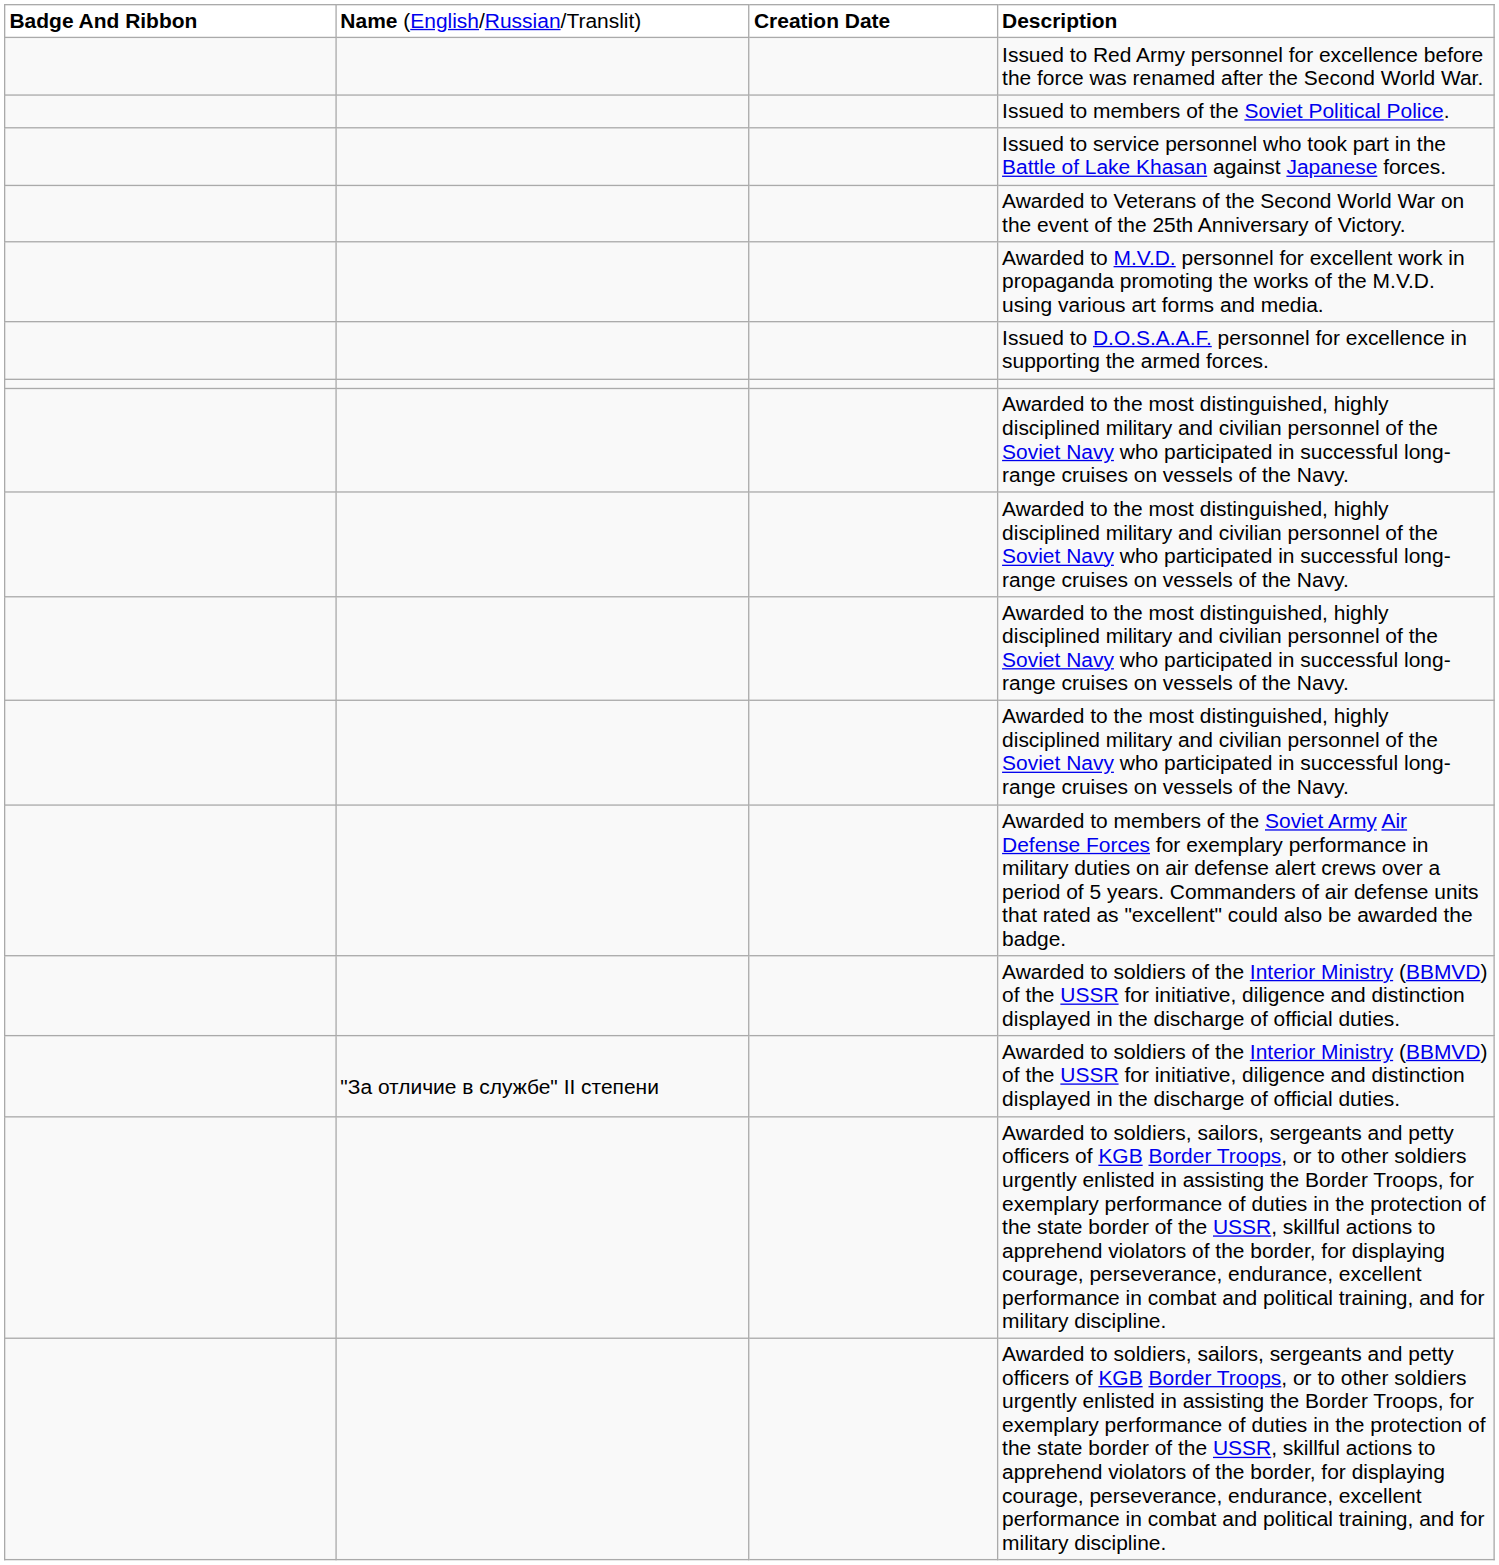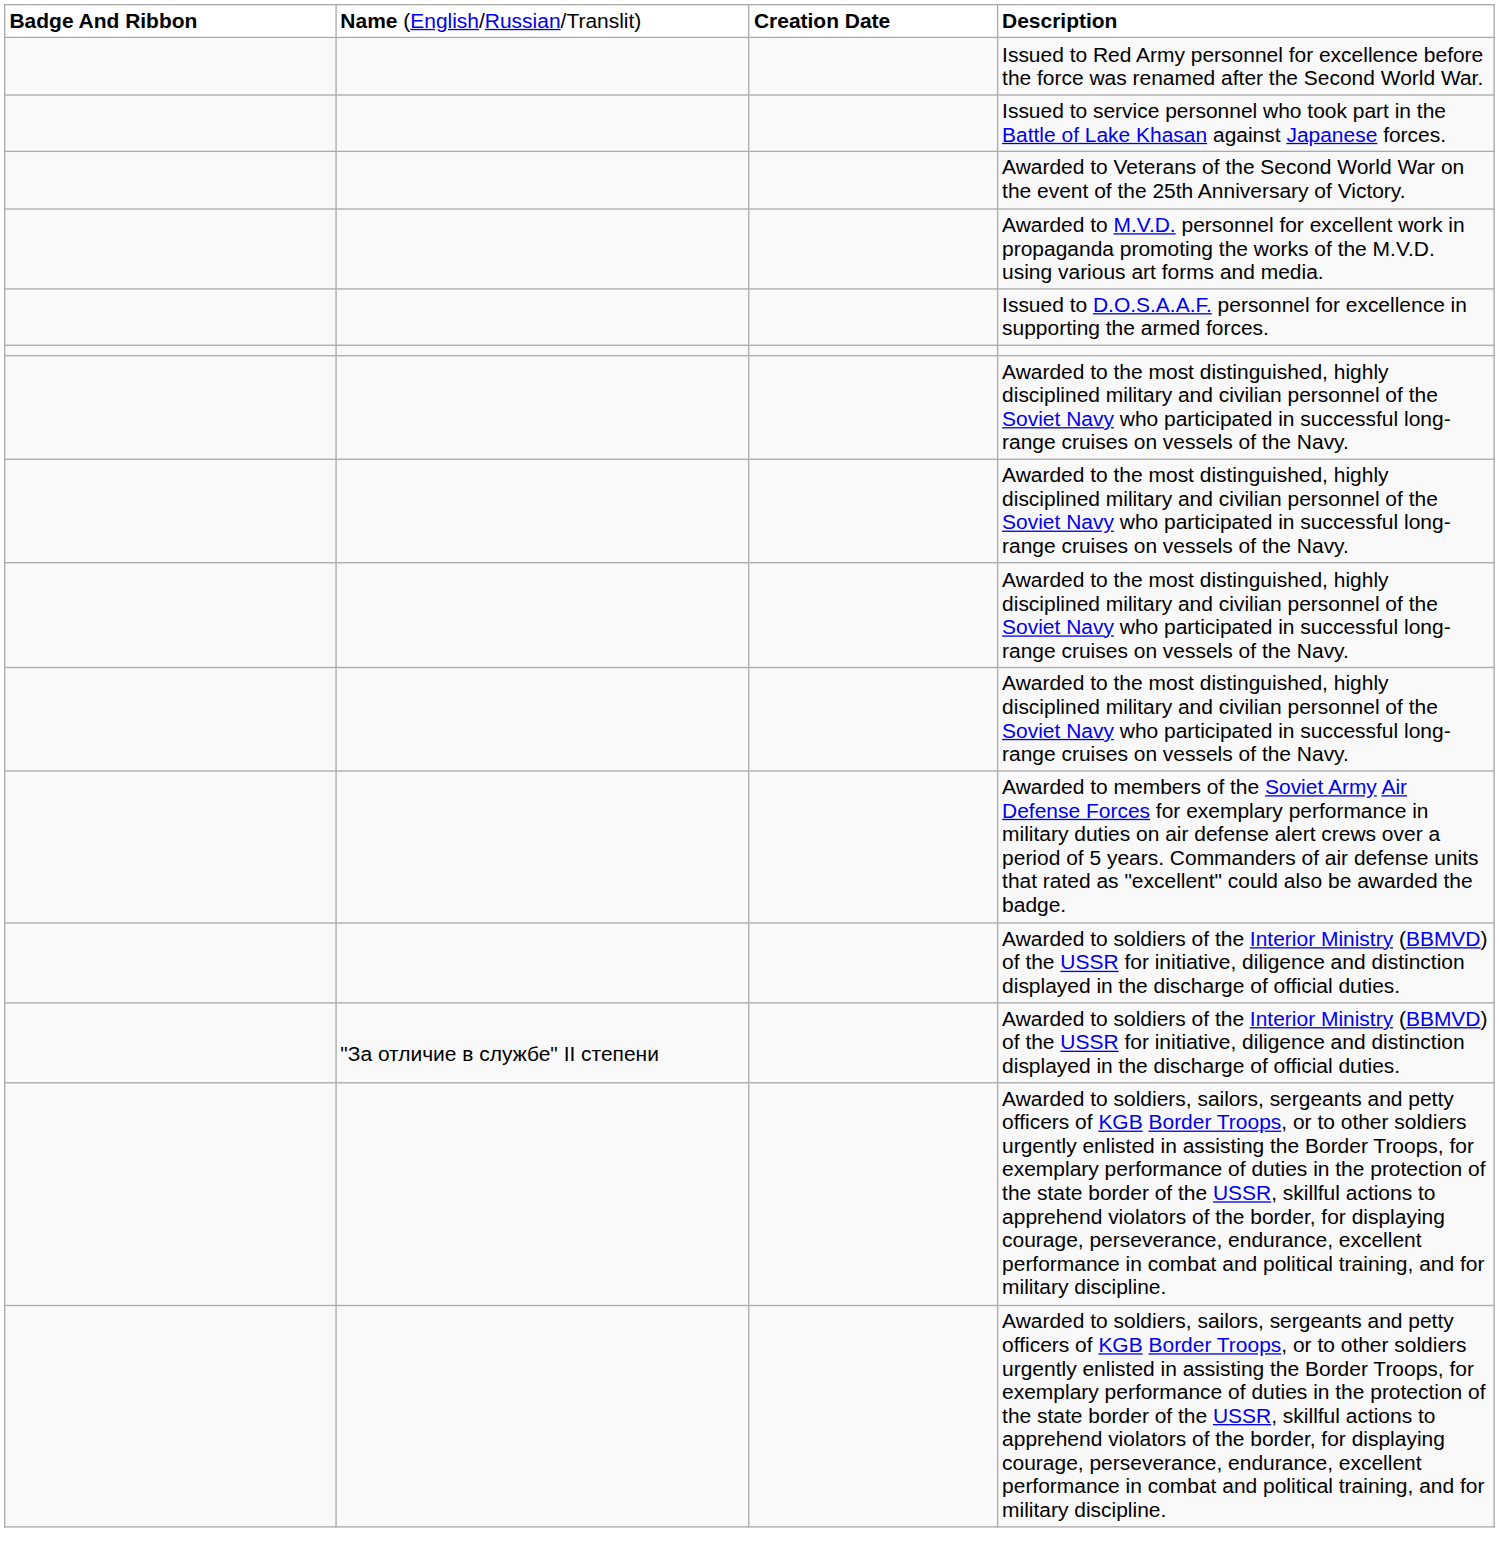 <table class="wikitable" width="90%">
 <tr>
 <td width="20%" bgcolor="#FFFFFF"><strong>Badge And Ribbon</strong></td>
 <td width="25%" bgcolor="#FFFFFF"><strong>Name</strong> (<a href='#'>English</a>/<a href='#'>Russian</a>/Translit)</td>
 <td width="15%" bgcolor="#FFFFFF"><strong>Creation Date</strong></td>
 <td width="30%" bgcolor="#FFFFFF"><strong>Description</strong></td>
 </tr>
 <tr>
 <td></td>
 <td></td>
 <td></td>
 <td>Issued to Red Army personnel for excellence before the force was renamed after the Second World War.</td>
-</tr>
-<tr>
-<td></td>
-<td></td>
-<td></td>
-<td>Issued to members of the <a href='#'>Soviet Political Police</a>.</td>
 </tr>
 <tr>
 <td></td>
 <td></td>
 <td></td>
 <td>Issued to service personnel who took part in the <a href='#'>Battle of Lake Khasan</a> against <a href='#'>Japanese</a> forces.</td>
 </tr>
 <tr>
 <td></td>
 <td></td>
 <td></td>
 <td>Awarded to Veterans of the Second World War on the event of the 25th Anniversary of Victory.</td>
 </tr>
 <tr>
 <td></td>
 <td></td>
 <td></td>
 <td>Awarded to <a href='#'>M.V.D.</a> personnel for excellent work in propaganda promoting the works of the M.V.D. using various art forms and media.</td>
 </tr>
 <tr>
 <td></td>
 <td></td>
 <td></td>
 <td>Issued to <a href='#'>D.O.S.A.A.F.</a> personnel for excellence in supporting the armed forces.</td>
 </tr>
 <tr>
 <td></td>
 <td></td>
 <td></td>
 <td></td>
 </tr>
 <tr>
 <td></td>
 <td></td>
 <td></td>
 <td>Awarded to the most distinguished, highly disciplined military and civilian personnel of the <a href='#'>Soviet Navy</a> who participated in successful long-range cruises on vessels of the Navy.</td>
 </tr>
 <tr>
 <td></td>
 <td></td>
 <td></td>
 <td>Awarded to the most distinguished, highly disciplined military and civilian personnel of the <a href='#'>Soviet Navy</a> who participated in successful long-range cruises on vessels of the Navy.</td>
 </tr>
 <tr>
 <td></td>
 <td></td>
 <td></td>
 <td>Awarded to the most distinguished, highly disciplined military and civilian personnel of the <a href='#'>Soviet Navy</a> who participated in successful long-range cruises on vessels of the Navy.</td>
 </tr>
 <tr>
 <td></td>
 <td></td>
 <td></td>
 <td>Awarded to the most distinguished, highly disciplined military and civilian personnel of the <a href='#'>Soviet Navy</a> who participated in successful long-range cruises on vessels of the Navy.</td>
 </tr>
 <tr>
 <td></td>
 <td></td>
 <td></td>
 <td>Awarded to members of the <a href='#'>Soviet Army</a> <a href='#'>Air Defense Forces</a> for exemplary performance in military duties on air defense alert crews over a period of 5 years. Commanders of air defense units that rated as "excellent" could also be awarded the badge.</td>
 </tr>
 <tr>
 <td></td>
 <td></td>
 <td></td>
 <td>Awarded to soldiers of the <a href='#'>Interior Ministry</a> (<a href='#'>BBMVD</a>) of the <a href='#'>USSR</a> for initiative, diligence and distinction displayed in the discharge of official duties.</td>
 </tr>
 <tr>
 <td></td>
 <td><br>"За отличие в службе" II степени</td>
 <td></td>
 <td>Awarded to soldiers of the <a href='#'>Interior Ministry</a> (<a href='#'>BBMVD</a>) of the <a href='#'>USSR</a> for initiative, diligence and distinction displayed in the discharge of official duties.</td>
 </tr>
 <tr>
 <td></td>
 <td></td>
 <td></td>
 <td>Awarded to soldiers, sailors, sergeants and petty officers of <a href='#'>KGB</a> <a href='#'>Border Troops</a>, or to other soldiers urgently enlisted in assisting the Border Troops, for exemplary performance of duties in the protection of the state border of the <a href='#'>USSR</a>, skillful actions to apprehend violators of the border, for displaying courage, perseverance, endurance, excellent performance in combat and political training, and for military discipline.</td>
 </tr>
 <tr>
 <td></td>
 <td></td>
 <td></td>
 <td>Awarded to soldiers, sailors, sergeants and petty officers of <a href='#'>KGB</a> <a href='#'>Border Troops</a>, or to other soldiers urgently enlisted in assisting the Border Troops, for exemplary performance of duties in the protection of the state border of the <a href='#'>USSR</a>, skillful actions to apprehend violators of the border, for displaying courage, perseverance, endurance, excellent performance in combat and political training, and for military discipline.</td>
 </tr>
 </table>
